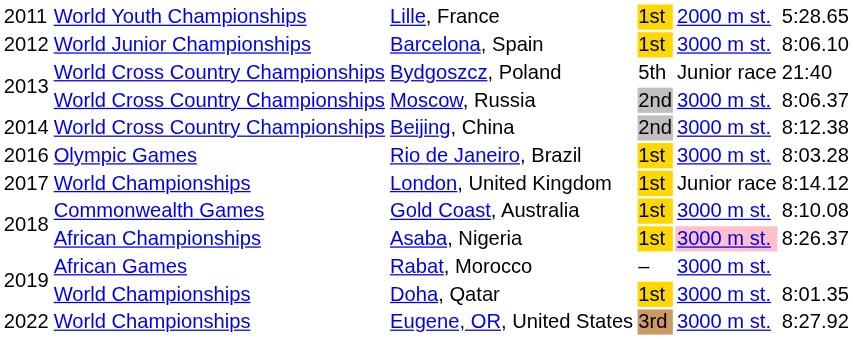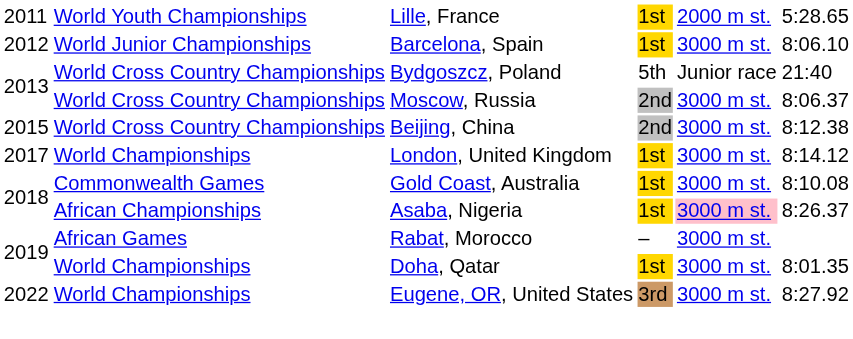 <table>
 <tr>
 <td>2011</td>
 <td><a href='#'>World Youth Championships</a></td>
 <td><a href='#'>Lille</a>, France</td>
 <td bgcolor=gold>1st</td>
 <td><a href='#'>2000 m st.</a></td>
 <td>5:28.65</td>
 </tr>
 <tr>
 <td>2012</td>
 <td><a href='#'>World Junior Championships</a></td>
 <td><a href='#'>Barcelona</a>, Spain</td>
 <td bgcolor=gold>1st</td>
 <td><a href='#'>3000 m st.</a></td>
 <td>8:06.10</td>
 </tr>
 <tr>
 <td rowspan=2>2013</td>
 <td><a href='#'>World Cross Country Championships</a></td>
 <td><a href='#'>Bydgoszcz</a>, Poland</td>
 <td>5th</td>
 <td>Junior race</td>
 <td>21:40</td>
 </tr>
 <tr>
 <td><a href='#'>World Cross Country Championships</a></td>
 <td><a href='#'>Moscow</a>, Russia</td>
 <td bgcolor=silver>2nd</td>
 <td><a href='#'>3000 m st.</a></td>
 <td>8:06.37</td>
 </tr>
 <tr>
-<td>2014</td>
+<td>2015</td>
 <td><a href='#'>World Cross Country Championships</a></td>
 <td><a href='#'>Beijing</a>, China</td>
 <td bgcolor=silver>2nd</td>
 <td><a href='#'>3000 m st.</a></td>
 <td>8:12.38</td>
 </tr>
 <tr>
-<td>2016</td>
-<td><a href='#'>Olympic Games</a></td>
-<td><a href='#'>Rio de Janeiro</a>, Brazil</td>
-<td bgcolor=gold>1st</td>
-<td><a href='#'>3000 m st.</a></td>
-<td>8:03.28 <strong></strong></td>
-</tr>
-<tr>
 <td>2017</td>
 <td><a href='#'>World Championships</a></td>
 <td><a href='#'>London</a>, United Kingdom</td>
 <td bgcolor=gold>1st</td>
-<td>Junior race</td>
+<td><a href='#'>3000 m st.</a></td>
 <td>8:14.12</td>
 </tr>
 <tr>
 <td rowspan=2>2018</td>
 <td><a href='#'>Commonwealth Games</a></td>
 <td><a href='#'>Gold Coast</a>, Australia</td>
 <td bgcolor=gold>1st</td>
 <td><a href='#'>3000 m st.</a></td>
 <td>8:10.08</td>
 </tr>
 <tr>
 <td><a href='#'>African Championships</a></td>
 <td><a href='#'>Asaba</a>, Nigeria</td>
 <td bgcolor=gold>1st</td>
 <td style="background: pink;"><a href='#'>3000 m st.</a></td>
 <td>8:26.37</td>
 </tr>
 <tr>
 <td rowspan=2>2019</td>
 <td><a href='#'>African Games</a></td>
 <td><a href='#'>Rabat</a>, Morocco</td>
 <td>–</td>
 <td><a href='#'>3000 m st.</a></td>
 <td></td>
 </tr>
 <tr>
 <td><a href='#'>World Championships</a></td>
 <td><a href='#'>Doha</a>, Qatar</td>
 <td bgcolor=gold>1st</td>
 <td><a href='#'>3000 m st.</a></td>
 <td>8:01.35</td>
 </tr>
 <tr>
 <td>2022</td>
 <td><a href='#'>World Championships</a></td>
 <td><a href='#'>Eugene, OR</a>, United States</td>
 <td bgcolor=cc9966>3rd</td>
 <td><a href='#'>3000 m st.</a></td>
 <td>8:27.92</td>
 </tr>
 </table>
